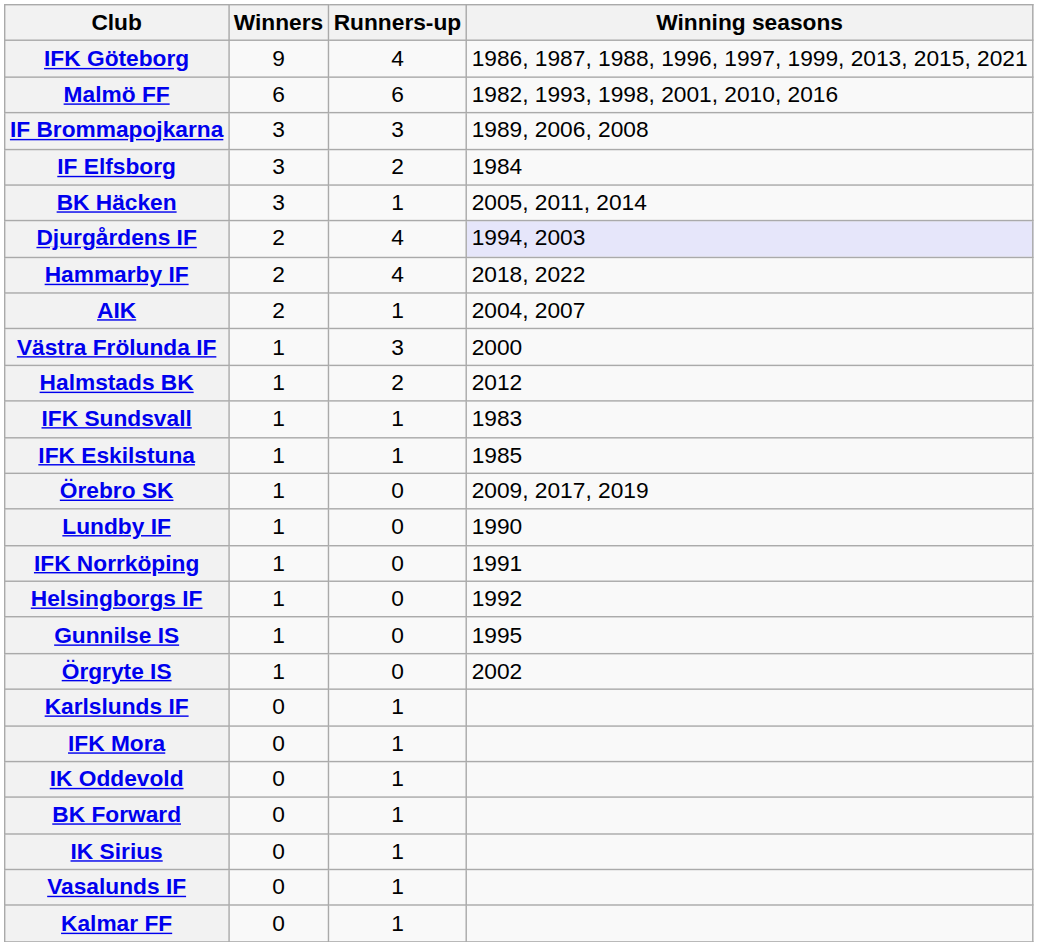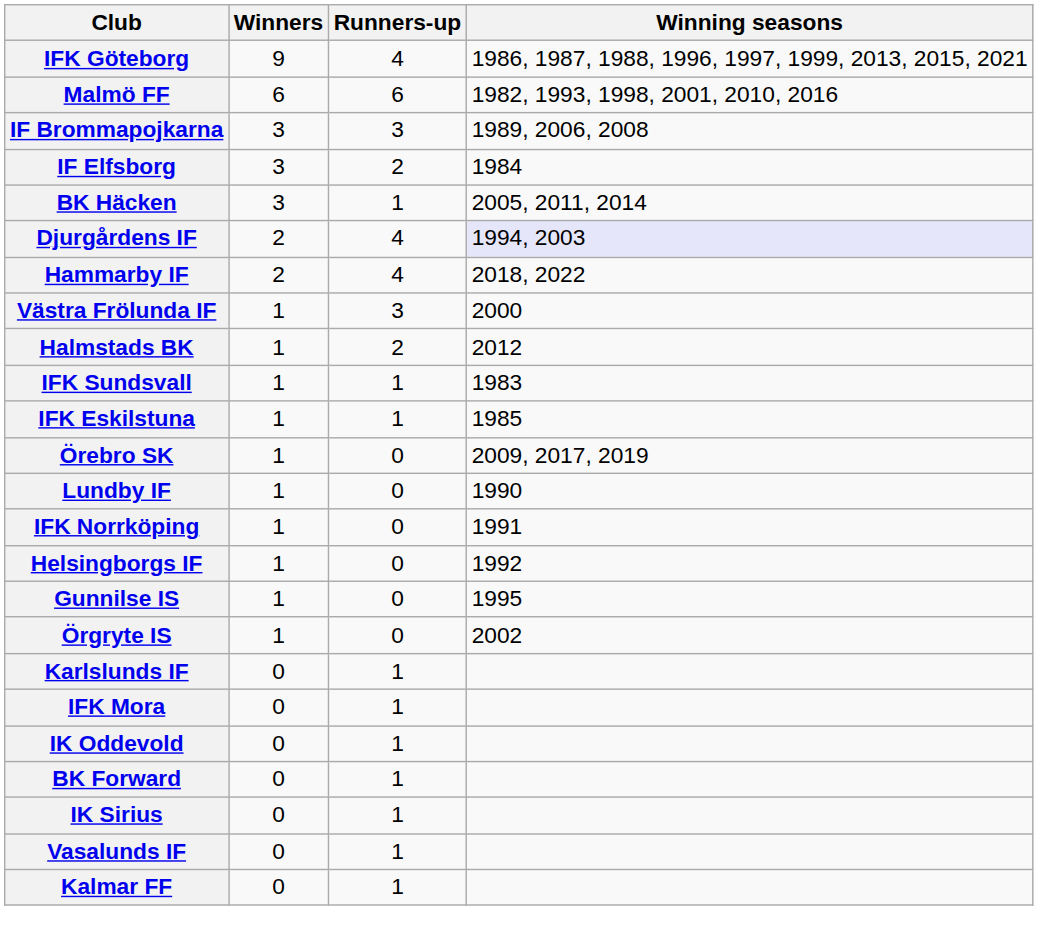 <table class="wikitable">
 <tr>
 <th>Club</th>
 <th>Winners</th>
 <th>Runners-up</th>
 <th>Winning seasons</th>
 </tr>
 <tr>
 <th><a href='#'>IFK Göteborg</a></th>
 <td align="center">9</td>
 <td align="center">4</td>
 <td>1986, 1987, 1988, 1996, 1997, 1999, 2013, 2015, 2021</td>
 </tr>
 <tr>
 <th><a href='#'>Malmö FF</a></th>
 <td align="center">6</td>
 <td align="center">6</td>
 <td>1982, 1993, 1998, 2001, 2010, 2016</td>
 </tr>
 <tr>
 <th><a href='#'>IF Brommapojkarna</a></th>
 <td align="center">3</td>
 <td align="center">3</td>
 <td>1989, 2006, 2008</td>
 </tr>
 <tr>
 <th><a href='#'>IF Elfsborg</a></th>
 <td align="center">3</td>
 <td align="center">2</td>
 <td>1984</td>
 </tr>
 <tr>
 <th><a href='#'>BK Häcken</a></th>
 <td align="center">3</td>
 <td align="center">1</td>
 <td>2005, 2011, 2014</td>
 </tr>
 <tr>
 <th><a href='#'>Djurgårdens IF</a></th>
 <td align="center">2</td>
 <td align="center">4</td>
 <td style="background: lavender;">1994, 2003</td>
 </tr>
 <tr>
 <th><a href='#'>Hammarby IF</a></th>
 <td align="center">2</td>
 <td align="center">4</td>
 <td>2018, 2022</td>
-</tr>
-<tr>
-<th><a href='#'>AIK</a></th>
-<td align="center">2</td>
-<td align="center">1</td>
-<td>2004, 2007</td>
 </tr>
 <tr>
 <th><a href='#'>Västra Frölunda IF</a></th>
 <td align="center">1</td>
 <td align="center">3</td>
 <td>2000</td>
 </tr>
 <tr>
 <th><a href='#'>Halmstads BK</a></th>
 <td align="center">1</td>
 <td align="center">2</td>
 <td>2012</td>
 </tr>
 <tr>
 <th><a href='#'>IFK Sundsvall</a></th>
 <td align="center">1</td>
 <td align="center">1</td>
 <td>1983</td>
 </tr>
 <tr>
 <th><a href='#'>IFK Eskilstuna</a></th>
 <td align="center">1</td>
 <td align="center">1</td>
 <td>1985</td>
 </tr>
 <tr>
 <th><a href='#'>Örebro SK</a></th>
 <td align="center">1</td>
 <td align="center">0</td>
 <td>2009, 2017, 2019</td>
 </tr>
 <tr>
 <th><a href='#'>Lundby IF</a></th>
 <td align="center">1</td>
 <td align="center">0</td>
 <td>1990</td>
 </tr>
 <tr>
 <th><a href='#'>IFK Norrköping</a></th>
 <td align="center">1</td>
 <td align="center">0</td>
 <td>1991</td>
 </tr>
 <tr>
 <th><a href='#'>Helsingborgs IF</a></th>
 <td align="center">1</td>
 <td align="center">0</td>
 <td>1992</td>
 </tr>
 <tr>
 <th><a href='#'>Gunnilse IS</a></th>
 <td align="center">1</td>
 <td align="center">0</td>
 <td>1995</td>
 </tr>
 <tr>
 <th><a href='#'>Örgryte IS</a></th>
 <td align="center">1</td>
 <td align="center">0</td>
 <td>2002</td>
 </tr>
 <tr>
 <th><a href='#'>Karlslunds IF</a></th>
 <td align="center">0</td>
 <td align="center">1</td>
 <td></td>
 </tr>
 <tr>
 <th><a href='#'>IFK Mora</a></th>
 <td align="center">0</td>
 <td align="center">1</td>
 <td></td>
 </tr>
 <tr>
 <th><a href='#'>IK Oddevold</a></th>
 <td align="center">0</td>
 <td align="center">1</td>
 <td></td>
 </tr>
 <tr>
 <th><a href='#'>BK Forward</a></th>
 <td align="center">0</td>
 <td align="center">1</td>
 <td></td>
 </tr>
 <tr>
 <th><a href='#'>IK Sirius</a></th>
 <td align="center">0</td>
 <td align="center">1</td>
 <td></td>
 </tr>
 <tr>
 <th><a href='#'>Vasalunds IF</a></th>
 <td align="center">0</td>
 <td align="center">1</td>
 <td></td>
 </tr>
 <tr>
 <th><a href='#'>Kalmar FF</a></th>
 <td align="center">0</td>
 <td align="center">1</td>
 <td></td>
 </tr>
 </table>
